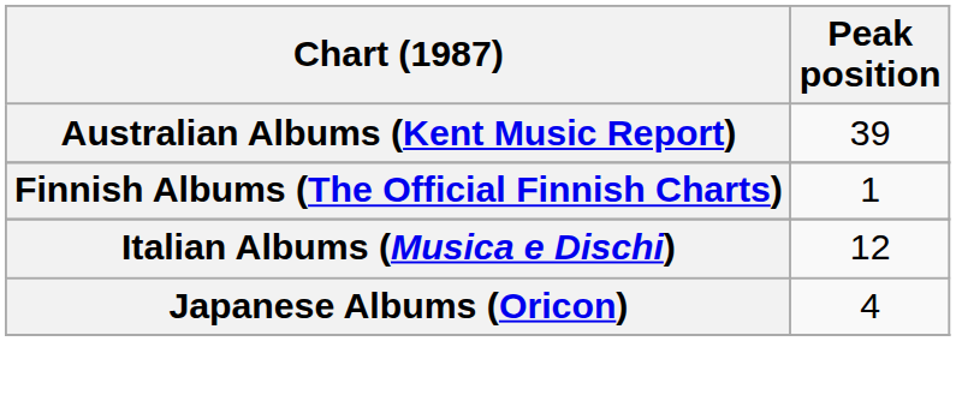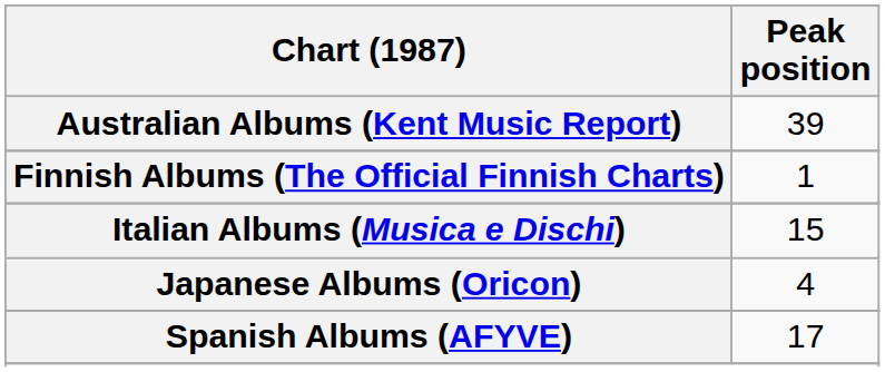 <table class="wikitable sortable plainrowheaders" style="text-align:center">
 <tr>
 <th scope="col">Chart (1987)</th>
 <th scope="col">Peak<br>position</th>
 </tr>
 <tr>
 <th scope="row">Australian Albums (<a href='#'>Kent Music Report</a>)</th>
 <td align="center">39</td>
 </tr>
 <tr>
 </tr>
 <tr>
 </tr>
 <tr>
 </tr>
 <tr>
 <th scope="row">Finnish Albums (<a href='#'>The Official Finnish Charts</a>)</th>
 <td align="center">1</td>
 </tr>
 <tr>
 </tr>
 <tr>
 <th scope="row">Italian Albums (<em><a href='#'>Musica e Dischi</a></em>)</th>
-<td align="center">12</td>
+<td align="center">15</td>
 </tr>
 <tr>
 <th scope="row">Japanese Albums (<a href='#'>Oricon</a>)</th>
 <td>4</td>
 </tr>
 <tr>
 </tr>
 <tr>
 </tr>
 <tr>
+<th scope="row">Spanish Albums (<a href='#'>AFYVE</a>)</th>
+<td align="center">17</td>
+</tr>
+<tr>
 </tr>
 <tr>
 </tr>
 <tr>
 </tr>
 <tr>
 </tr>
 </table>
